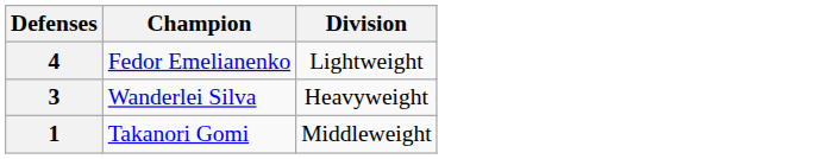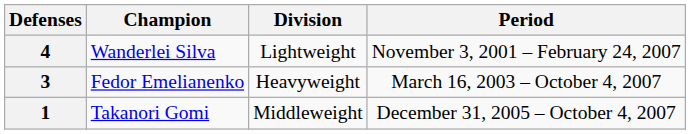 <table class="wikitable">
 <tr>
 <th valign="top">Defenses</th>
 <th valign="top">Champion</th>
 <th valign="top">Division</th>
+<th valign="top">Period</th>
 </tr>
 <tr>
 <th rowspan="1">4</th>
-<td> <a href='#'>Fedor Emelianenko</a></td>
+<td> <a href='#'>Wanderlei Silva</a></td>
 <td align=center>Lightweight</td>
+<td align=center>November 3, 2001 – February 24, 2007</td>
 </tr>
 <tr>
 <th rowspan="1">3</th>
-<td> <a href='#'>Wanderlei Silva</a></td>
+<td> <a href='#'>Fedor Emelianenko</a></td>
 <td align=center>Heavyweight</td>
+<td align=center>March 16, 2003 – October 4, 2007</td>
 </tr>
 <tr>
 <th rowspan="1">1</th>
 <td> <a href='#'>Takanori Gomi</a></td>
 <td align=center>Middleweight</td>
+<td align=center>December 31,  2005 – October 4, 2007</td>
 </tr>
 </table>
